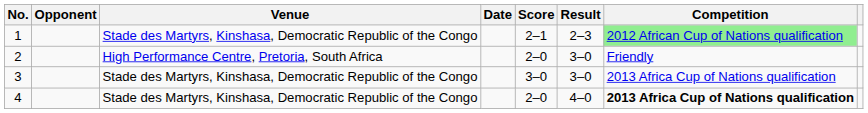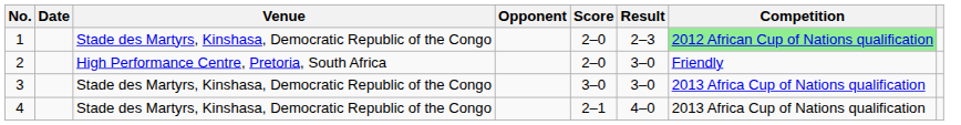 <table class="wikitable sortable">
 <tr>
 <th scope="col">No.</th>
+<th scope="col">Date</th>
+<th scope="col">Venue</th>
 <th scope="col">Opponent</th>
-<th scope="col">Venue</th>
-<th scope="col">Date</th>
 <th scope="col">Score</th>
 <th scope="col">Result</th>
 <th scope="col">Competition</th>
 <th scope="col" class="unsortable"></th>
 </tr>
 <tr>
 <td style="text-align:center">1</td>
 <td></td>
 <td><a href='#'>Stade des Martyrs</a>, <a href='#'>Kinshasa</a>, Democratic Republic of the Congo</td>
 <td></td>
-<td style="text-align:center">2–1</td>
+<td style="text-align:center">2–0</td>
 <td style="text-align:center">2–3</td>
 <td style="background: lightgreen;"><a href='#'>2012 African Cup of Nations qualification</a></td>
 <td></td>
 </tr>
 <tr>
 <td style="text-align:center">2</td>
 <td></td>
 <td><a href='#'>High Performance Centre</a>, <a href='#'>Pretoria</a>, South Africa</td>
 <td></td>
 <td style="text-align:center">2–0</td>
 <td style="text-align:center">3–0</td>
 <td><a href='#'>Friendly</a></td>
 <td></td>
 </tr>
 <tr>
 <td style="text-align:center">3</td>
 <td></td>
 <td>Stade des Martyrs, Kinshasa, Democratic Republic of the Congo</td>
 <td></td>
 <td style="text-align:center">3–0</td>
 <td style="text-align:center">3–0</td>
 <td><a href='#'>2013 Africa Cup of Nations qualification</a></td>
 <td></td>
 </tr>
 <tr>
 <td style="text-align:center">4</td>
 <td></td>
 <td>Stade des Martyrs, Kinshasa, Democratic Republic of the Congo</td>
 <td></td>
-<td style="text-align:center">2–0</td>
+<td style="text-align:center">2–1</td>
 <td style="text-align:center">4–0</td>
-<td><strong>2013 Africa Cup of Nations qualification</strong></td>
+<td>2013 Africa Cup of Nations qualification</td>
 <td></td>
 </tr>
 </table>
